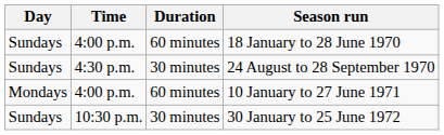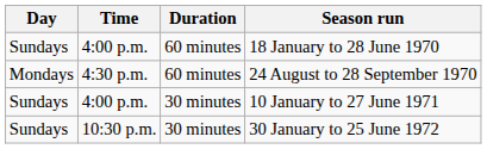 <table class="wikitable">
 <tr>
 <th>Day</th>
 <th>Time</th>
 <th>Duration</th>
 <th>Season run</th>
 </tr>
 <tr>
 <td>Sundays</td>
 <td>4:00 p.m.</td>
 <td>60 minutes</td>
 <td>18 January to 28 June 1970</td>
 </tr>
 <tr>
-<td>Sundays</td>
+<td>Mondays</td>
 <td>4:30 p.m.</td>
-<td>30 minutes</td>
+<td>60 minutes</td>
 <td>24 August to 28 September 1970</td>
 </tr>
 <tr>
-<td>Mondays</td>
+<td>Sundays</td>
 <td>4:00 p.m.</td>
-<td>60 minutes</td>
+<td>30 minutes</td>
 <td>10 January to 27 June 1971</td>
 </tr>
 <tr>
 <td>Sundays</td>
 <td>10:30 p.m.</td>
 <td>30 minutes</td>
 <td>30 January to 25 June 1972</td>
 </tr>
 </table>
